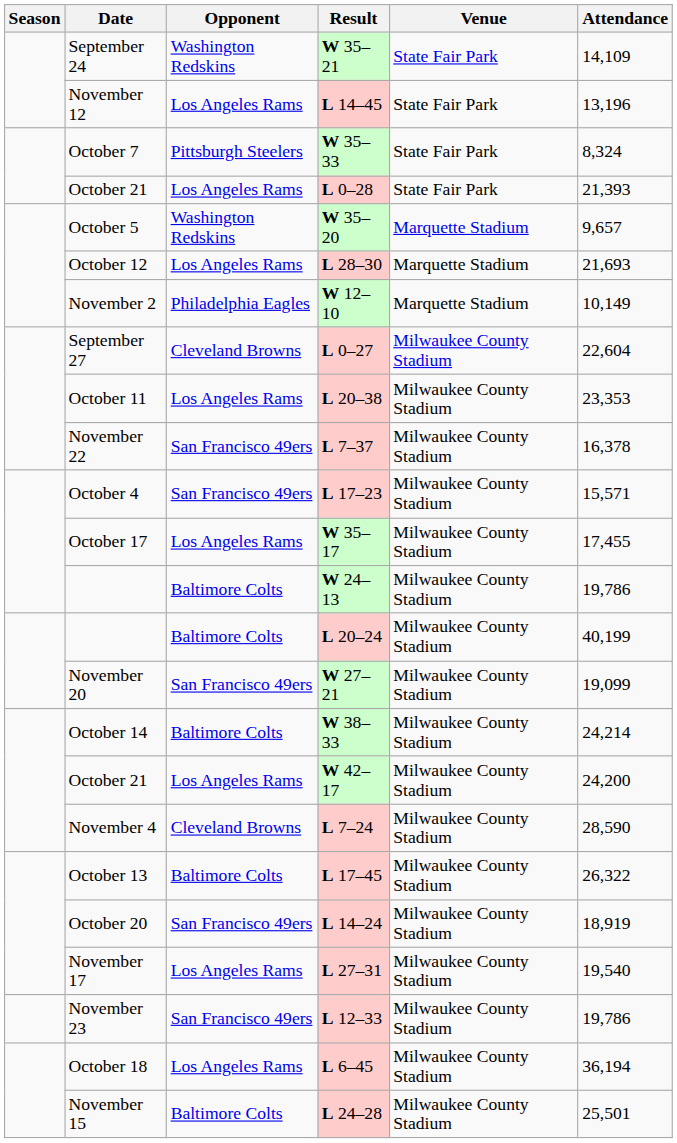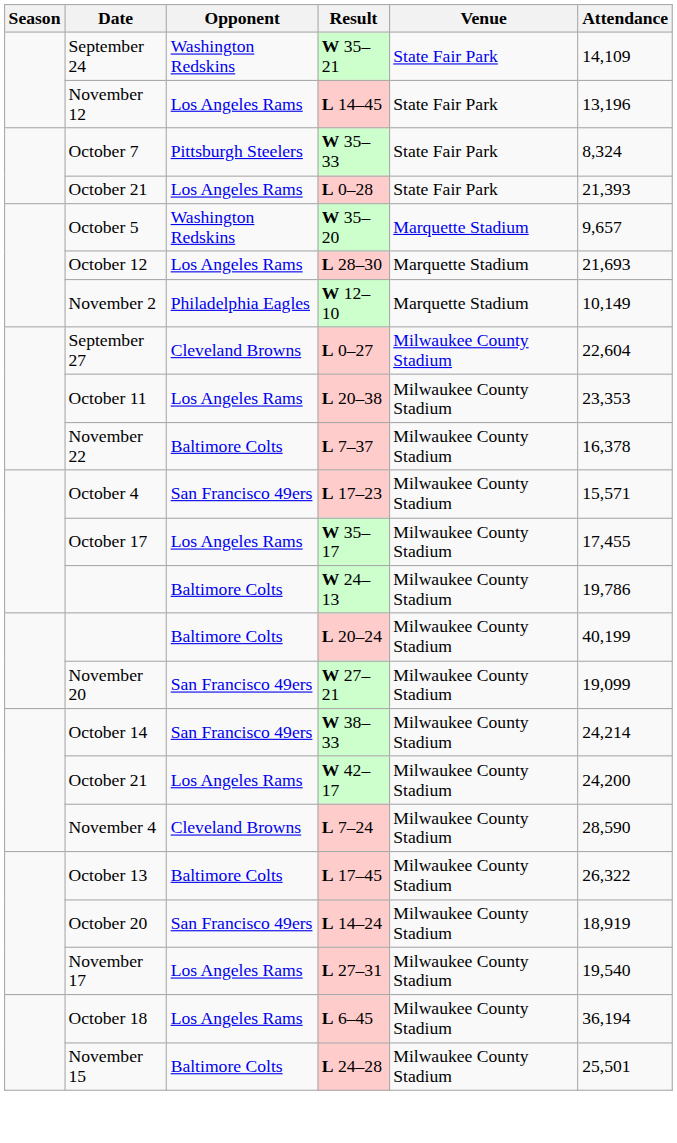 <table class="wikitable">
 <tr>
 <th>Season</th>
 <th>Date</th>
 <th>Opponent</th>
 <th>Result</th>
 <th>Venue</th>
 <th>Attendance</th>
 </tr>
 <tr>
 <td rowspan="2"></td>
 <td>September 24</td>
 <td><a href='#'>Washington Redskins</a></td>
 <td bgcolor="#cfc"><strong>W</strong> 35–21</td>
 <td><a href='#'>State Fair Park</a></td>
 <td>14,109</td>
 </tr>
 <tr>
 <td>November 12</td>
 <td><a href='#'>Los Angeles Rams</a></td>
 <td bgcolor="#fcc"><strong>L</strong> 14–45</td>
 <td>State Fair Park</td>
 <td>13,196</td>
 </tr>
 <tr>
 <td rowspan="2"></td>
 <td>October 7</td>
 <td><a href='#'>Pittsburgh Steelers</a></td>
 <td bgcolor="#cfc"><strong>W</strong> 35–33</td>
 <td>State Fair Park</td>
 <td>8,324</td>
 </tr>
 <tr>
 <td>October 21</td>
 <td><a href='#'>Los Angeles Rams</a></td>
 <td bgcolor="#fcc"><strong>L</strong> 0–28</td>
 <td>State Fair Park</td>
 <td>21,393</td>
 </tr>
 <tr>
 <td rowspan="3"></td>
 <td>October 5</td>
 <td><a href='#'>Washington Redskins</a></td>
 <td bgcolor="#cfc"><strong>W</strong> 35–20</td>
 <td><a href='#'>Marquette Stadium</a></td>
 <td>9,657</td>
 </tr>
 <tr>
 <td>October 12</td>
 <td><a href='#'>Los Angeles Rams</a></td>
 <td bgcolor="#fcc"><strong>L</strong> 28–30</td>
 <td>Marquette Stadium</td>
 <td>21,693</td>
 </tr>
 <tr>
 <td>November 2</td>
 <td><a href='#'>Philadelphia Eagles</a></td>
 <td bgcolor="#cfc"><strong>W</strong> 12–10</td>
 <td>Marquette Stadium</td>
 <td>10,149</td>
 </tr>
 <tr>
 <td rowspan="3"></td>
 <td>September 27</td>
 <td><a href='#'>Cleveland Browns</a></td>
 <td bgcolor="#fcc"><strong>L</strong> 0–27</td>
 <td><a href='#'>Milwaukee County Stadium</a></td>
 <td>22,604</td>
 </tr>
 <tr>
 <td>October 11</td>
 <td><a href='#'>Los Angeles Rams</a></td>
 <td bgcolor="#fcc"><strong>L</strong> 20–38</td>
 <td>Milwaukee County Stadium</td>
 <td>23,353</td>
 </tr>
 <tr>
 <td>November 22</td>
-<td><a href='#'>San Francisco 49ers</a></td>
+<td><a href='#'>Baltimore Colts</a></td>
 <td bgcolor="#fcc"><strong>L</strong> 7–37</td>
 <td>Milwaukee County Stadium</td>
 <td>16,378</td>
 </tr>
 <tr>
 <td rowspan="3"></td>
 <td>October 4</td>
 <td><a href='#'>San Francisco 49ers</a></td>
 <td bgcolor="#fcc"><strong>L</strong> 17–23</td>
 <td>Milwaukee County Stadium</td>
 <td>15,571</td>
 </tr>
 <tr>
 <td>October 17</td>
 <td><a href='#'>Los Angeles Rams</a></td>
 <td bgcolor="#cfc"><strong>W</strong> 35–17</td>
 <td>Milwaukee County Stadium</td>
 <td>17,455</td>
 </tr>
 <tr>
 <td></td>
 <td><a href='#'>Baltimore Colts</a></td>
 <td bgcolor="#cfc"><strong>W</strong> 24–13</td>
 <td>Milwaukee County Stadium</td>
 <td>19,786</td>
 </tr>
 <tr>
 <td rowspan="2"></td>
 <td></td>
 <td><a href='#'>Baltimore Colts</a></td>
 <td bgcolor="#fcc"><strong>L</strong> 20–24</td>
 <td>Milwaukee County Stadium</td>
 <td>40,199</td>
 </tr>
 <tr>
 <td>November 20</td>
 <td><a href='#'>San Francisco 49ers</a></td>
 <td bgcolor="#cfc"><strong>W</strong> 27–21</td>
 <td>Milwaukee County Stadium</td>
 <td>19,099</td>
 </tr>
 <tr>
 <td rowspan="3"></td>
 <td>October 14</td>
-<td><a href='#'>Baltimore Colts</a></td>
+<td><a href='#'>San Francisco 49ers</a></td>
 <td bgcolor="#cfc"><strong>W</strong> 38–33</td>
 <td>Milwaukee County Stadium</td>
 <td>24,214</td>
 </tr>
 <tr>
 <td>October 21</td>
 <td><a href='#'>Los Angeles Rams</a></td>
 <td bgcolor="#cfc"><strong>W</strong> 42–17</td>
 <td>Milwaukee County Stadium</td>
 <td>24,200</td>
 </tr>
 <tr>
 <td>November 4</td>
 <td><a href='#'>Cleveland Browns</a></td>
 <td bgcolor="#fcc"><strong>L</strong> 7–24</td>
 <td>Milwaukee County Stadium</td>
 <td>28,590</td>
 </tr>
 <tr>
 <td rowspan="3"></td>
 <td>October 13</td>
 <td><a href='#'>Baltimore Colts</a></td>
 <td bgcolor="#fcc"><strong>L</strong> 17–45</td>
 <td>Milwaukee County Stadium</td>
 <td>26,322</td>
 </tr>
 <tr>
 <td>October 20</td>
 <td><a href='#'>San Francisco 49ers</a></td>
 <td bgcolor="#fcc"><strong>L</strong> 14–24</td>
 <td>Milwaukee County Stadium</td>
 <td>18,919</td>
 </tr>
 <tr>
 <td>November 17</td>
 <td><a href='#'>Los Angeles Rams</a></td>
 <td bgcolor="#fcc"><strong>L</strong> 27–31</td>
 <td>Milwaukee County Stadium</td>
 <td>19,540</td>
 </tr>
 <tr>
-<td></td>
-<td>November 23</td>
-<td><a href='#'>San Francisco 49ers</a></td>
-<td bgcolor="#fcc"><strong>L</strong> 12–33</td>
-<td>Milwaukee County Stadium</td>
-<td>19,786</td>
-</tr>
-<tr>
 <td rowspan="2"></td>
 <td>October 18</td>
 <td><a href='#'>Los Angeles Rams</a></td>
 <td bgcolor="#fcc"><strong>L</strong> 6–45</td>
 <td>Milwaukee County Stadium</td>
 <td>36,194</td>
 </tr>
 <tr>
 <td>November 15</td>
 <td><a href='#'>Baltimore Colts</a></td>
 <td bgcolor="#fcc"><strong>L</strong> 24–28</td>
 <td>Milwaukee County Stadium</td>
 <td>25,501</td>
 </tr>
 </table>
